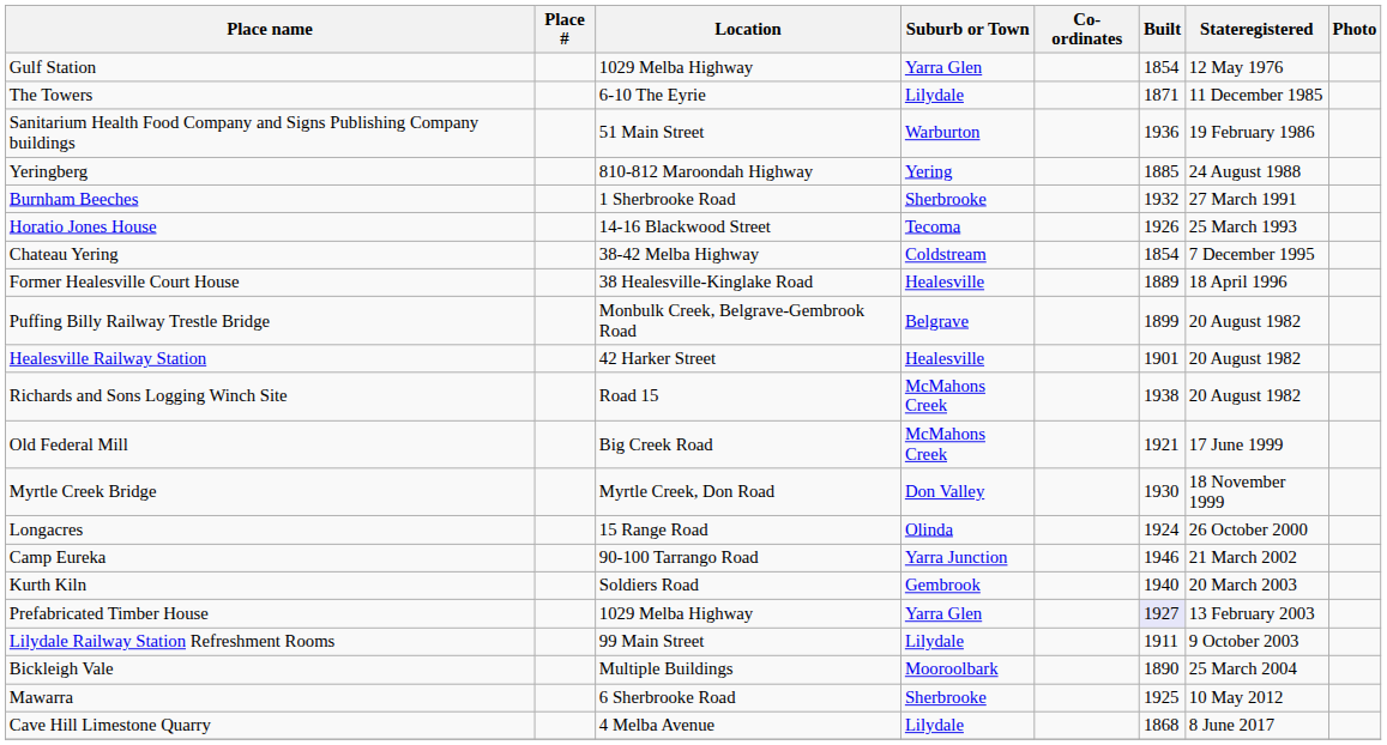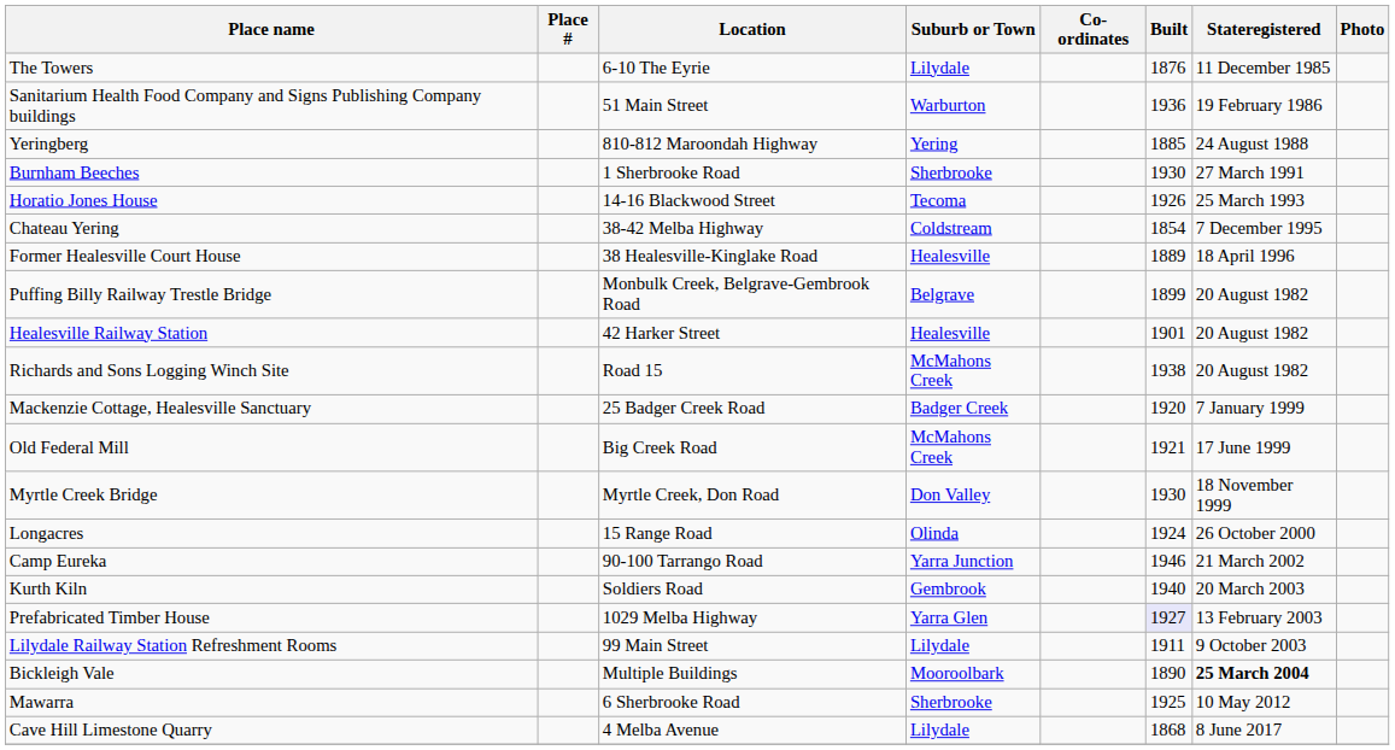 <table class="wikitable sortable">
 <tr>
 <th>Place name</th>
 <th>Place #</th>
 <th>Location</th>
 <th>Suburb or Town</th>
 <th>Co-ordinates</th>
 <th>Built</th>
 <th>Stateregistered</th>
 <th class="unsortable">Photo</th>
 </tr>
 <tr>
-<td>Gulf Station</td>
-<td></td>
-<td>1029 Melba Highway</td>
-<td><a href='#'>Yarra Glen</a></td>
-<td></td>
-<td>1854</td>
-<td>12 May 1976</td>
-<td></td>
-</tr>
-<tr>
 <td>The Towers</td>
 <td></td>
 <td>6-10 The Eyrie</td>
 <td><a href='#'>Lilydale</a></td>
 <td></td>
-<td>1871</td>
+<td>1876</td>
 <td>11 December 1985</td>
 <td></td>
 </tr>
 <tr>
 <td>Sanitarium Health Food Company and Signs Publishing Company buildings</td>
 <td></td>
 <td>51 Main Street</td>
 <td><a href='#'>Warburton</a></td>
 <td></td>
 <td>1936</td>
 <td>19 February 1986</td>
 <td></td>
 </tr>
 <tr>
 <td>Yeringberg</td>
 <td></td>
 <td>810-812 Maroondah Highway</td>
 <td><a href='#'>Yering</a></td>
 <td></td>
 <td>1885</td>
 <td>24 August 1988</td>
 <td></td>
 </tr>
 <tr>
 <td><a href='#'>Burnham Beeches</a></td>
 <td></td>
 <td>1 Sherbrooke Road</td>
 <td><a href='#'>Sherbrooke</a></td>
 <td></td>
-<td>1932</td>
+<td>1930</td>
 <td>27 March 1991</td>
 <td></td>
 </tr>
 <tr>
 <td><a href='#'>Horatio Jones House</a></td>
 <td></td>
 <td>14-16 Blackwood Street</td>
 <td><a href='#'>Tecoma</a></td>
 <td></td>
 <td>1926</td>
 <td>25 March 1993</td>
 <td></td>
 </tr>
 <tr>
 <td>Chateau Yering</td>
 <td></td>
 <td>38-42 Melba Highway</td>
 <td><a href='#'>Coldstream</a></td>
 <td></td>
 <td>1854</td>
 <td>7 December 1995</td>
 <td></td>
 </tr>
 <tr>
 <td>Former Healesville Court House</td>
 <td></td>
 <td>38 Healesville-Kinglake Road</td>
 <td><a href='#'>Healesville</a></td>
 <td></td>
 <td>1889</td>
 <td>18 April 1996</td>
 <td></td>
 </tr>
 <tr>
 <td>Puffing Billy Railway Trestle Bridge</td>
 <td></td>
 <td>Monbulk Creek, Belgrave-Gembrook Road</td>
 <td><a href='#'>Belgrave</a></td>
 <td></td>
 <td>1899</td>
 <td>20 August 1982</td>
 <td></td>
 </tr>
 <tr>
 <td><a href='#'>Healesville Railway Station</a></td>
 <td></td>
 <td>42 Harker Street</td>
 <td><a href='#'>Healesville</a></td>
 <td></td>
 <td>1901</td>
 <td>20 August 1982</td>
 <td></td>
 </tr>
 <tr>
 <td>Richards and Sons Logging Winch Site</td>
 <td></td>
 <td>Road 15</td>
 <td><a href='#'>McMahons Creek</a></td>
 <td></td>
 <td>1938</td>
 <td>20 August 1982</td>
+<td></td>
+</tr>
+<tr>
+<td>Mackenzie Cottage, Healesville Sanctuary</td>
+<td></td>
+<td>25 Badger Creek Road</td>
+<td><a href='#'>Badger Creek</a></td>
+<td></td>
+<td>1920</td>
+<td>7 January 1999</td>
 <td></td>
 </tr>
 <tr>
 <td>Old Federal Mill</td>
 <td></td>
 <td>Big Creek Road</td>
 <td><a href='#'>McMahons Creek</a></td>
 <td></td>
 <td>1921</td>
 <td>17 June 1999</td>
 <td></td>
 </tr>
 <tr>
 <td>Myrtle Creek Bridge</td>
 <td></td>
 <td>Myrtle Creek, Don Road</td>
 <td><a href='#'>Don Valley</a></td>
 <td></td>
 <td>1930</td>
 <td>18 November 1999</td>
 <td></td>
 </tr>
 <tr>
 <td>Longacres</td>
 <td></td>
 <td>15 Range Road</td>
 <td><a href='#'>Olinda</a></td>
 <td></td>
 <td>1924</td>
 <td>26 October 2000</td>
 <td></td>
 </tr>
 <tr>
 <td>Camp Eureka</td>
 <td></td>
 <td>90-100 Tarrango Road</td>
 <td><a href='#'>Yarra Junction</a></td>
 <td></td>
 <td>1946</td>
 <td>21 March 2002</td>
 <td></td>
 </tr>
 <tr>
 <td>Kurth Kiln</td>
 <td></td>
 <td>Soldiers Road</td>
 <td><a href='#'>Gembrook</a></td>
 <td></td>
 <td>1940</td>
 <td>20 March 2003</td>
 <td></td>
 </tr>
 <tr>
 <td>Prefabricated Timber House</td>
 <td></td>
 <td>1029 Melba Highway</td>
 <td><a href='#'>Yarra Glen</a></td>
 <td></td>
 <td style="background: lavender;">1927</td>
 <td>13 February 2003</td>
 <td></td>
 </tr>
 <tr>
 <td><a href='#'>Lilydale Railway Station</a> Refreshment Rooms</td>
 <td></td>
 <td>99 Main Street</td>
 <td><a href='#'>Lilydale</a></td>
 <td></td>
 <td>1911</td>
 <td>9 October 2003</td>
 <td></td>
 </tr>
 <tr>
 <td>Bickleigh Vale</td>
 <td></td>
 <td>Multiple Buildings</td>
 <td><a href='#'>Mooroolbark</a></td>
 <td></td>
 <td>1890</td>
-<td>25 March 2004</td>
+<td><strong>25 March 2004</strong></td>
 <td></td>
 </tr>
 <tr>
 <td>Mawarra</td>
 <td></td>
 <td>6 Sherbrooke Road</td>
 <td><a href='#'>Sherbrooke</a></td>
 <td></td>
 <td>1925</td>
 <td>10 May 2012</td>
 <td></td>
 </tr>
 <tr>
 <td>Cave Hill Limestone Quarry</td>
 <td></td>
 <td>4 Melba Avenue</td>
 <td><a href='#'>Lilydale</a></td>
 <td></td>
 <td>1868</td>
 <td>8 June 2017</td>
 <td></td>
 </tr>
 <tr>
 </tr>
 </table>
